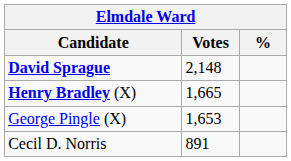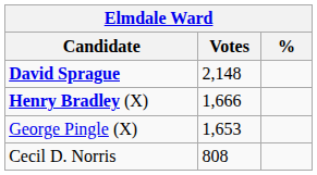 <table class="wikitable">
 <tr>
 <th colspan="3"><a href='#'>Elmdale Ward</a></th>
 </tr>
 <tr>
 <th style="width: 170px">Candidate</th>
 <th style="width: 50px">Votes</th>
 <th style="width: 40px">%</th>
 </tr>
 <tr>
 <td><strong><a href='#'>David Sprague</a></strong></td>
 <td>2,148</td>
 <td></td>
 </tr>
 <tr>
 <td><strong><a href='#'>Henry Bradley</a></strong> (X)</td>
-<td>1,665</td>
+<td>1,666</td>
 <td></td>
 </tr>
 <tr>
 <td><a href='#'>George Pingle</a> (X)</td>
 <td>1,653</td>
 <td></td>
 </tr>
 <tr>
 <td>Cecil D. Norris</td>
-<td>891</td>
+<td>808</td>
 <td></td>
 </tr>
 </table>
